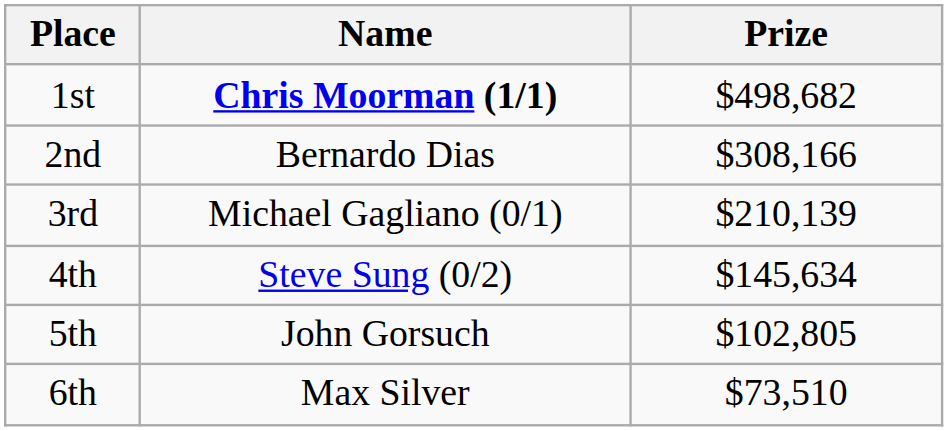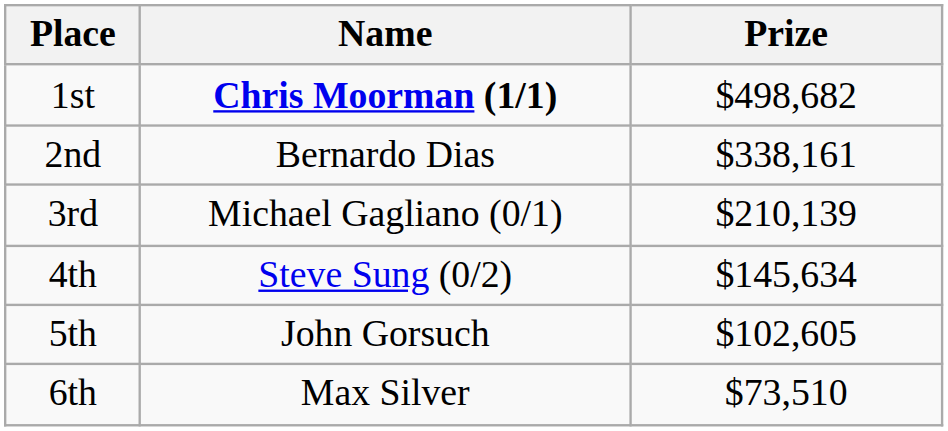 <table class="wikitable">
 <tr>
 <th width="50">Place</th>
 <th width="200">Name</th>
 <th width="125">Prize</th>
 </tr>
 <tr>
 <td align = "center">1st</td>
 <td align = "center"><strong><a href='#'>Chris Moorman</a> (1/1)</strong></td>
 <td align = "center">$498,682</td>
 </tr>
 <tr>
 <td align = "center">2nd</td>
 <td align = "center">Bernardo Dias</td>
-<td align = "center">$308,166</td>
+<td align = "center">$338,161</td>
 </tr>
 <tr>
 <td align = "center">3rd</td>
 <td align = "center">Michael Gagliano (0/1)</td>
 <td align = "center">$210,139</td>
 </tr>
 <tr>
 <td align = "center">4th</td>
 <td align = "center"><a href='#'>Steve Sung</a> (0/2)</td>
 <td align = "center">$145,634</td>
 </tr>
 <tr>
 <td align = "center">5th</td>
 <td align = "center">John Gorsuch</td>
-<td align = "center">$102,805</td>
+<td align = "center">$102,605</td>
 </tr>
 <tr>
 <td align = "center">6th</td>
 <td align = "center">Max Silver</td>
 <td align = "center">$73,510</td>
 </tr>
 </table>
